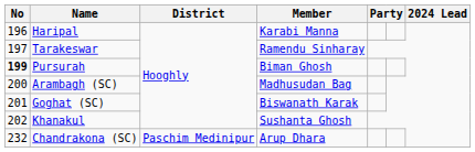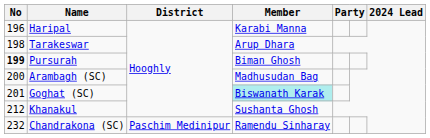 <table class="wikitable sortable">
 <tr>
 <th>No</th>
 <th>Name</th>
 <th>District</th>
 <th>Member</th>
 <th colspan="2">Party</th>
 <th colspan="2">2024 Lead</th>
 </tr>
 <tr>
 <td>196</td>
 <td><a href='#'>Haripal</a></td>
 <td rowspan="6"><a href='#'>Hooghly</a></td>
 <td><a href='#'>Karabi Manna</a></td>
 <td></td>
 <td></td>
 </tr>
 <tr>
-<td>197</td>
+<td>198</td>
 <td><a href='#'>Tarakeswar</a></td>
-<td><a href='#'>Ramendu Sinharay</a></td>
+<td><a href='#'>Arup Dhara</a></td>
 </tr>
 <tr>
 <td><strong>199</strong></td>
 <td><a href='#'>Pursurah</a></td>
 <td><a href='#'>Biman Ghosh</a></td>
 <td></td>
 <td></td>
 </tr>
 <tr>
 <td>200</td>
 <td><a href='#'>Arambagh</a> (SC)</td>
 <td><a href='#'>Madhusudan Bag</a></td>
 <td></td>
 </tr>
 <tr>
 <td>201</td>
 <td><a href='#'>Goghat</a> (SC)</td>
-<td><a href='#'>Biswanath Karak</a></td>
+<td style="background: paleturquoise;"><a href='#'>Biswanath Karak</a></td>
 <td></td>
 </tr>
 <tr>
-<td>202</td>
+<td>212</td>
 <td><a href='#'>Khanakul</a></td>
 <td><a href='#'>Sushanta Ghosh</a></td>
 </tr>
 <tr>
 <td>232</td>
 <td><a href='#'>Chandrakona</a> (SC)</td>
 <td><a href='#'>Paschim Medinipur</a></td>
-<td><a href='#'>Arup Dhara</a></td>
+<td><a href='#'>Ramendu Sinharay</a></td>
 <td></td>
 <td></td>
 </tr>
 </table>
